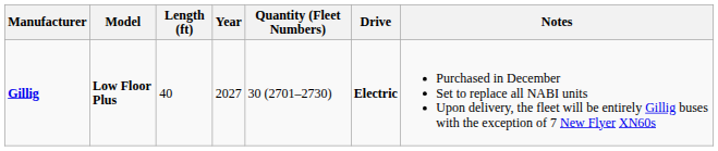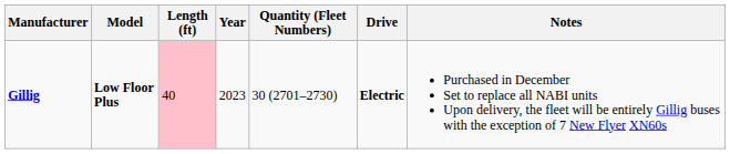 <table class="wikitable">
 <tr>
 <th>Manufacturer</th>
 <th>Model</th>
 <th>Length (ft)</th>
 <th>Year</th>
 <th>Quantity (Fleet Numbers)</th>
 <th>Drive</th>
 <th>Notes</th>
 </tr>
 <tr>
 <td><strong><a href='#'>Gillig</a></strong></td>
 <td><strong>Low Floor Plus</strong></td>
-<td>40</td>
-<td>2027</td>
+<td style="background: pink;">40</td>
+<td>2023</td>
 <td>30 (2701–2730)</td>
 <td><strong>Electric</strong></td>
 <td><br><ul><li>Purchased in December</li><li>Set to replace all NABI units</li><li>Upon delivery, the fleet will be entirely <a href='#'>Gillig</a> buses with the exception of 7 <a href='#'>New Flyer</a> <a href='#'>XN60s</a></li></ul></td>
 </tr>
 </table>
